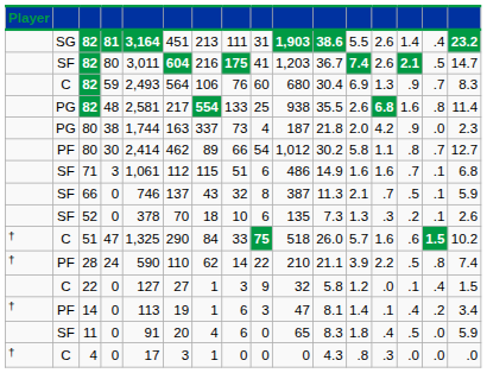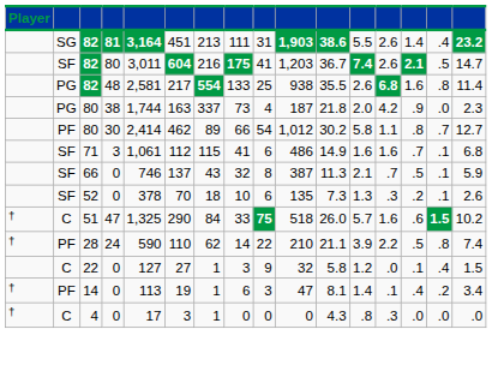 <table class="wikitable sortable" style="font-size: 95%; text-align:right;">
 <tr>
 <th style="background:#0032A0; color:#009A44; border-top:#009A44 3px solid; border-bottom:#009A44 3px solid;">Player</th>
 <th style="background:#0032A0; color:#009A44; border-top:#009A44 3px solid; border-bottom:#009A44 3px solid;"></th>
 <th style="background:#0032A0; color:#009A44; border-top:#009A44 3px solid; border-bottom:#009A44 3px solid;"></th>
 <th style="background:#0032A0; color:#009A44; border-top:#009A44 3px solid; border-bottom:#009A44 3px solid;"></th>
 <th style="background:#0032A0; color:#009A44; border-top:#009A44 3px solid; border-bottom:#009A44 3px solid;"></th>
 <th style="background:#0032A0; color:#009A44; border-top:#009A44 3px solid; border-bottom:#009A44 3px solid;"></th>
 <th style="background:#0032A0; color:#009A44; border-top:#009A44 3px solid; border-bottom:#009A44 3px solid;"></th>
 <th style="background:#0032A0; color:#009A44; border-top:#009A44 3px solid; border-bottom:#009A44 3px solid;"></th>
 <th style="background:#0032A0; color:#009A44; border-top:#009A44 3px solid; border-bottom:#009A44 3px solid;"></th>
 <th style="background:#0032A0; color:#009A44; border-top:#009A44 3px solid; border-bottom:#009A44 3px solid;"></th>
 <th style="background:#0032A0; color:#009A44; border-top:#009A44 3px solid; border-bottom:#009A44 3px solid;"></th>
 <th style="background:#0032A0; color:#009A44; border-top:#009A44 3px solid; border-bottom:#009A44 3px solid;"></th>
 <th style="background:#0032A0; color:#009A44; border-top:#009A44 3px solid; border-bottom:#009A44 3px solid;"></th>
 <th style="background:#0032A0; color:#009A44; border-top:#009A44 3px solid; border-bottom:#009A44 3px solid;"></th>
 <th style="background:#0032A0; color:#009A44; border-top:#009A44 3px solid; border-bottom:#009A44 3px solid;"></th>
 <th style="background:#0032A0; color:#009A44; border-top:#009A44 3px solid; border-bottom:#009A44 3px solid;"></th>
 </tr>
 <tr>
 <td style="text-align:left;"></td>
 <td style="text-align:center;">SG</td>
 <td style="background:#009A44; color:#FFFFFF;"><strong>82</strong></td>
 <td style="background:#009A44; color:#FFFFFF;"><strong>81</strong></td>
 <td style="background:#009A44; color:#FFFFFF;"><strong>3,164</strong></td>
 <td>451</td>
 <td>213</td>
 <td>111</td>
 <td>31</td>
 <td style="background:#009A44; color:#FFFFFF;"><strong>1,903</strong></td>
 <td style="background:#009A44; color:#FFFFFF;"><strong>38.6</strong></td>
 <td>5.5</td>
 <td>2.6</td>
 <td>1.4</td>
 <td>.4</td>
 <td style="background:#009A44; color:#FFFFFF;"><strong>23.2</strong></td>
 </tr>
 <tr>
 <td style="text-align:left;"></td>
 <td style="text-align:center;">SF</td>
 <td style="background:#009A44; color:#FFFFFF;"><strong>82</strong></td>
 <td>80</td>
 <td>3,011</td>
 <td style="background:#009A44; color:#FFFFFF;"><strong>604</strong></td>
 <td>216</td>
 <td style="background:#009A44; color:#FFFFFF;"><strong>175</strong></td>
 <td>41</td>
 <td>1,203</td>
 <td>36.7</td>
 <td style="background:#009A44; color:#FFFFFF;"><strong>7.4</strong></td>
 <td>2.6</td>
 <td style="background:#009A44; color:#FFFFFF;"><strong>2.1</strong></td>
 <td>.5</td>
 <td>14.7</td>
-</tr>
-<tr>
-<td style="text-align:left;"></td>
-<td style="text-align:center;">C</td>
-<td style="background:#009A44; color:#FFFFFF;"><strong>82</strong></td>
-<td>59</td>
-<td>2,493</td>
-<td>564</td>
-<td>106</td>
-<td>76</td>
-<td>60</td>
-<td>680</td>
-<td>30.4</td>
-<td>6.9</td>
-<td>1.3</td>
-<td>.9</td>
-<td>.7</td>
-<td>8.3</td>
 </tr>
 <tr>
 <td style="text-align:left;"></td>
 <td style="text-align:center;">PG</td>
 <td style="background:#009A44; color:#FFFFFF;"><strong>82</strong></td>
 <td>48</td>
 <td>2,581</td>
 <td>217</td>
 <td style="background:#009A44; color:#FFFFFF;"><strong>554</strong></td>
 <td>133</td>
 <td>25</td>
 <td>938</td>
 <td>35.5</td>
 <td>2.6</td>
 <td style="background:#009A44; color:#FFFFFF;"><strong>6.8</strong></td>
 <td>1.6</td>
 <td>.8</td>
 <td>11.4</td>
 </tr>
 <tr>
 <td style="text-align:left;"></td>
 <td style="text-align:center;">PG</td>
 <td>80</td>
 <td>38</td>
 <td>1,744</td>
 <td>163</td>
 <td>337</td>
 <td>73</td>
 <td>4</td>
 <td>187</td>
 <td>21.8</td>
 <td>2.0</td>
 <td>4.2</td>
 <td>.9</td>
 <td>.0</td>
 <td>2.3</td>
 </tr>
 <tr>
 <td style="text-align:left;"></td>
 <td style="text-align:center;">PF</td>
 <td>80</td>
 <td>30</td>
 <td>2,414</td>
 <td>462</td>
 <td>89</td>
 <td>66</td>
 <td>54</td>
 <td>1,012</td>
 <td>30.2</td>
 <td>5.8</td>
 <td>1.1</td>
 <td>.8</td>
 <td>.7</td>
 <td>12.7</td>
 </tr>
 <tr>
 <td style="text-align:left;"></td>
 <td style="text-align:center;">SF</td>
 <td>71</td>
 <td>3</td>
 <td>1,061</td>
 <td>112</td>
 <td>115</td>
-<td>51</td>
+<td>41</td>
 <td>6</td>
 <td>486</td>
 <td>14.9</td>
 <td>1.6</td>
 <td>1.6</td>
 <td>.7</td>
 <td>.1</td>
 <td>6.8</td>
 </tr>
 <tr>
 <td style="text-align:left;"></td>
 <td style="text-align:center;">SF</td>
 <td>66</td>
 <td>0</td>
 <td>746</td>
 <td>137</td>
 <td>43</td>
 <td>32</td>
 <td>8</td>
 <td>387</td>
 <td>11.3</td>
 <td>2.1</td>
 <td>.7</td>
 <td>.5</td>
 <td>.1</td>
 <td>5.9</td>
 </tr>
 <tr>
 <td style="text-align:left;"></td>
 <td style="text-align:center;">SF</td>
 <td>52</td>
 <td>0</td>
 <td>378</td>
 <td>70</td>
 <td>18</td>
 <td>10</td>
 <td>6</td>
 <td>135</td>
 <td>7.3</td>
 <td>1.3</td>
 <td>.3</td>
 <td>.2</td>
 <td>.1</td>
 <td>2.6</td>
 </tr>
 <tr>
 <td style="text-align:left;"><sup>†</sup></td>
 <td style="text-align:center;">C</td>
 <td>51</td>
 <td>47</td>
 <td>1,325</td>
 <td>290</td>
 <td>84</td>
 <td>33</td>
 <td style="background:#009A44; color:#FFFFFF;"><strong>75</strong></td>
 <td>518</td>
 <td>26.0</td>
 <td>5.7</td>
 <td>1.6</td>
 <td>.6</td>
 <td style="background:#009A44; color:#FFFFFF;"><strong>1.5</strong></td>
 <td>10.2</td>
 </tr>
 <tr>
 <td style="text-align:left;"><sup>†</sup></td>
 <td style="text-align:center;">PF</td>
 <td>28</td>
 <td>24</td>
 <td>590</td>
 <td>110</td>
 <td>62</td>
 <td>14</td>
 <td>22</td>
 <td>210</td>
 <td>21.1</td>
 <td>3.9</td>
 <td>2.2</td>
 <td>.5</td>
 <td>.8</td>
 <td>7.4</td>
 </tr>
 <tr>
 <td style="text-align:left;"></td>
 <td style="text-align:center;">C</td>
 <td>22</td>
 <td>0</td>
 <td>127</td>
 <td>27</td>
 <td>1</td>
 <td>3</td>
 <td>9</td>
 <td>32</td>
 <td>5.8</td>
 <td>1.2</td>
 <td>.0</td>
 <td>.1</td>
 <td>.4</td>
 <td>1.5</td>
 </tr>
 <tr>
 <td style="text-align:left;"><sup>†</sup></td>
 <td style="text-align:center;">PF</td>
 <td>14</td>
 <td>0</td>
 <td>113</td>
 <td>19</td>
 <td>1</td>
 <td>6</td>
 <td>3</td>
 <td>47</td>
 <td>8.1</td>
 <td>1.4</td>
 <td>.1</td>
 <td>.4</td>
 <td>.2</td>
 <td>3.4</td>
 </tr>
 <tr>
-<td style="text-align:left;"></td>
-<td style="text-align:center;">SF</td>
-<td>11</td>
-<td>0</td>
-<td>91</td>
-<td>20</td>
-<td>4</td>
-<td>6</td>
-<td>0</td>
-<td>65</td>
-<td>8.3</td>
-<td>1.8</td>
-<td>.4</td>
-<td>.5</td>
-<td>.0</td>
-<td>5.9</td>
-</tr>
-<tr>
 <td style="text-align:left;"><sup>†</sup></td>
 <td style="text-align:center;">C</td>
 <td>4</td>
 <td>0</td>
 <td>17</td>
 <td>3</td>
 <td>1</td>
 <td>0</td>
 <td>0</td>
 <td>0</td>
 <td>4.3</td>
 <td>.8</td>
 <td>.3</td>
 <td>.0</td>
 <td>.0</td>
 <td>.0</td>
 </tr>
 </table>
